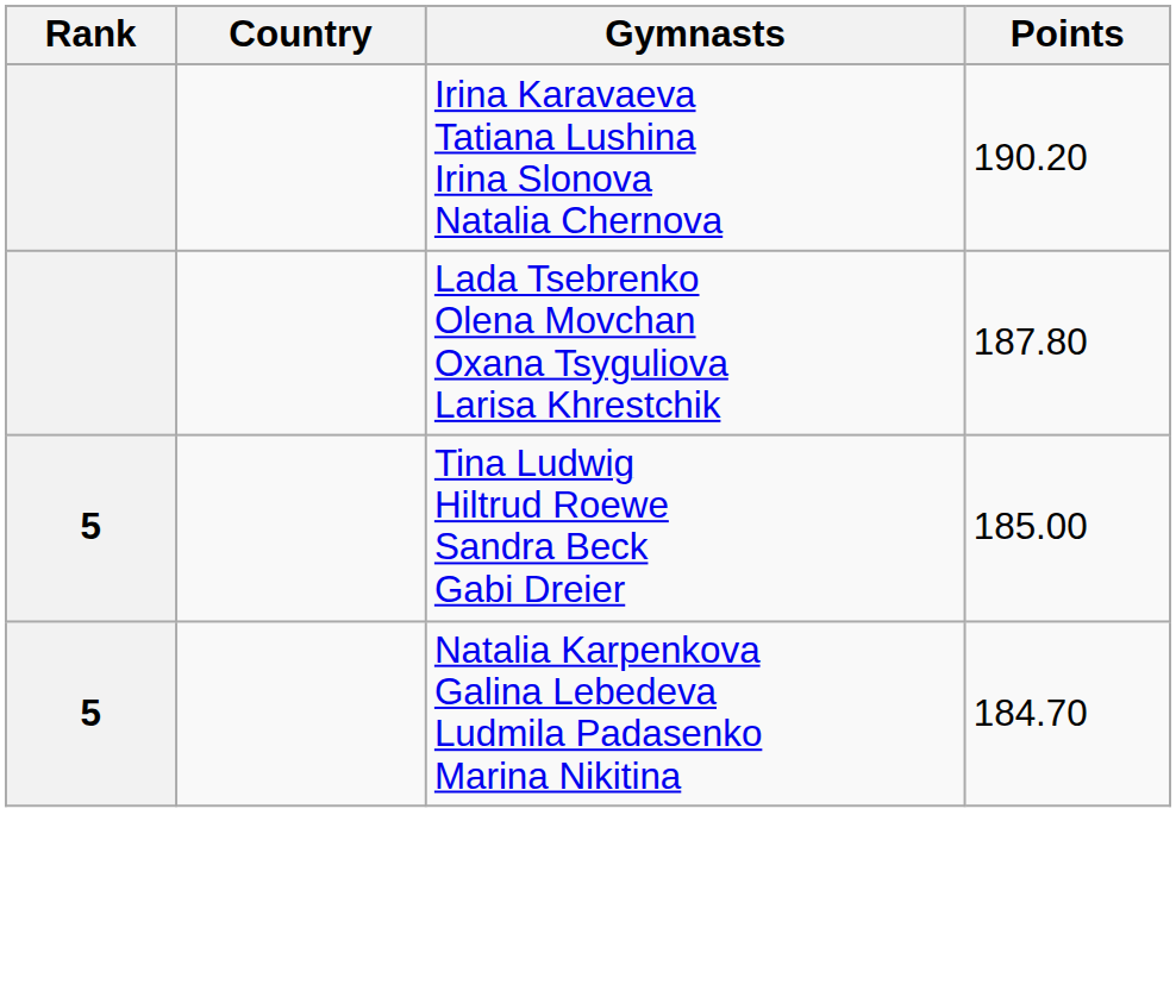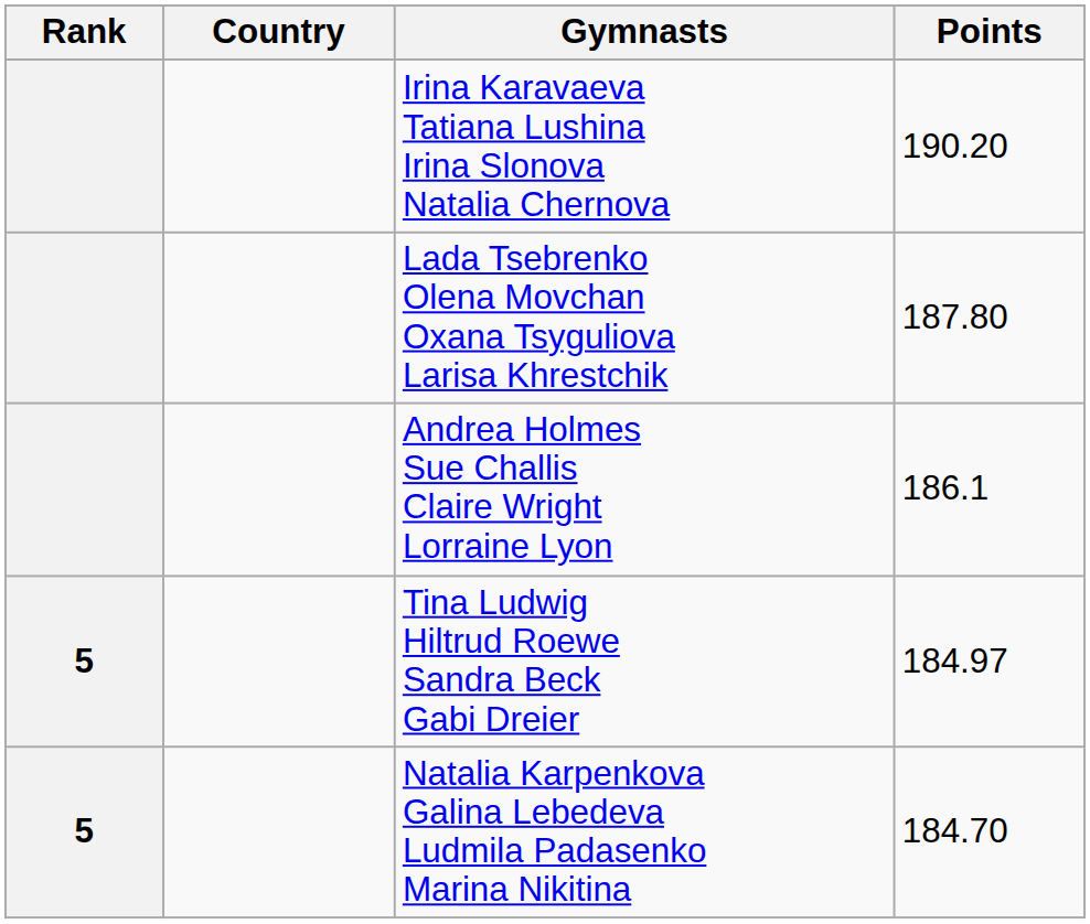 <table class="wikitable" width=500>
 <tr bgcolor="#efefef">
 <th>Rank</th>
 <th>Country</th>
 <th>Gymnasts</th>
 <th>Points</th>
 </tr>
 <tr>
 <th></th>
 <td></td>
 <td><a href='#'>Irina Karavaeva</a> <br> <a href='#'>Tatiana Lushina</a> <br> <a href='#'>Irina Slonova</a><br> <a href='#'>Natalia Chernova</a></td>
 <td>190.20</td>
 </tr>
 <tr>
 <th></th>
 <td></td>
 <td><a href='#'>Lada Tsebrenko</a> <br> <a href='#'>Olena Movchan</a> <br> <a href='#'>Oxana Tsyguliova</a> <br> <a href='#'>Larisa Khrestchik</a></td>
 <td>187.80</td>
 </tr>
 <tr>
+<th></th>
+<td></td>
+<td><a href='#'>Andrea Holmes</a> <br> <a href='#'>Sue Challis</a> <br> <a href='#'>Claire Wright</a> <br> <a href='#'>Lorraine Lyon</a></td>
+<td>186.1</td>
+</tr>
+<tr>
 <th>5</th>
 <td></td>
 <td><a href='#'>Tina Ludwig</a> <br> <a href='#'>Hiltrud Roewe</a> <br> <a href='#'>Sandra Beck</a> <br> <a href='#'>Gabi Dreier</a></td>
-<td>185.00</td>
+<td>184.97</td>
 </tr>
 <tr>
 <th>5</th>
 <td></td>
 <td><a href='#'>Natalia Karpenkova</a> <br> <a href='#'>Galina Lebedeva</a> <br> <a href='#'>Ludmila Padasenko</a> <br> <a href='#'>Marina Nikitina</a></td>
 <td>184.70</td>
 </tr>
 </table>
